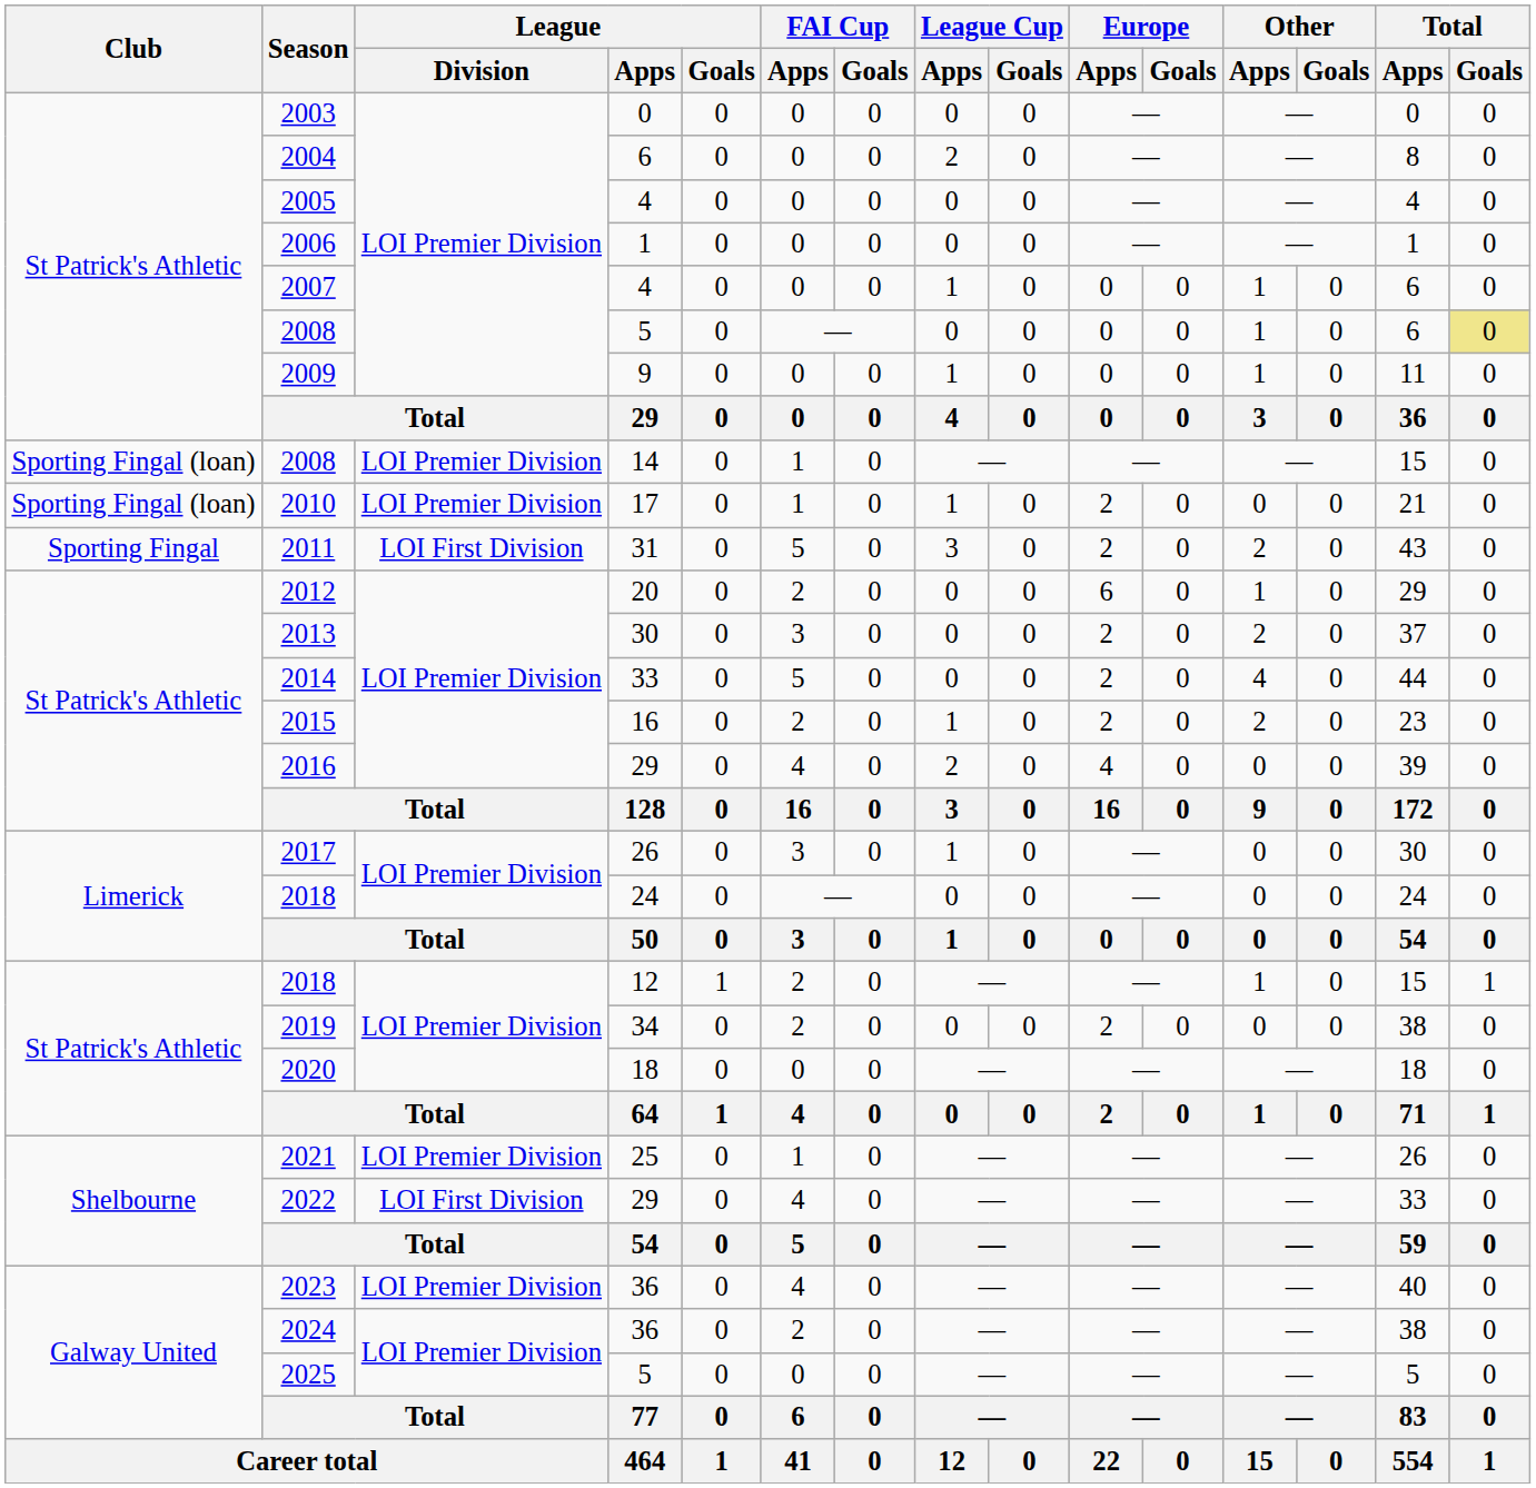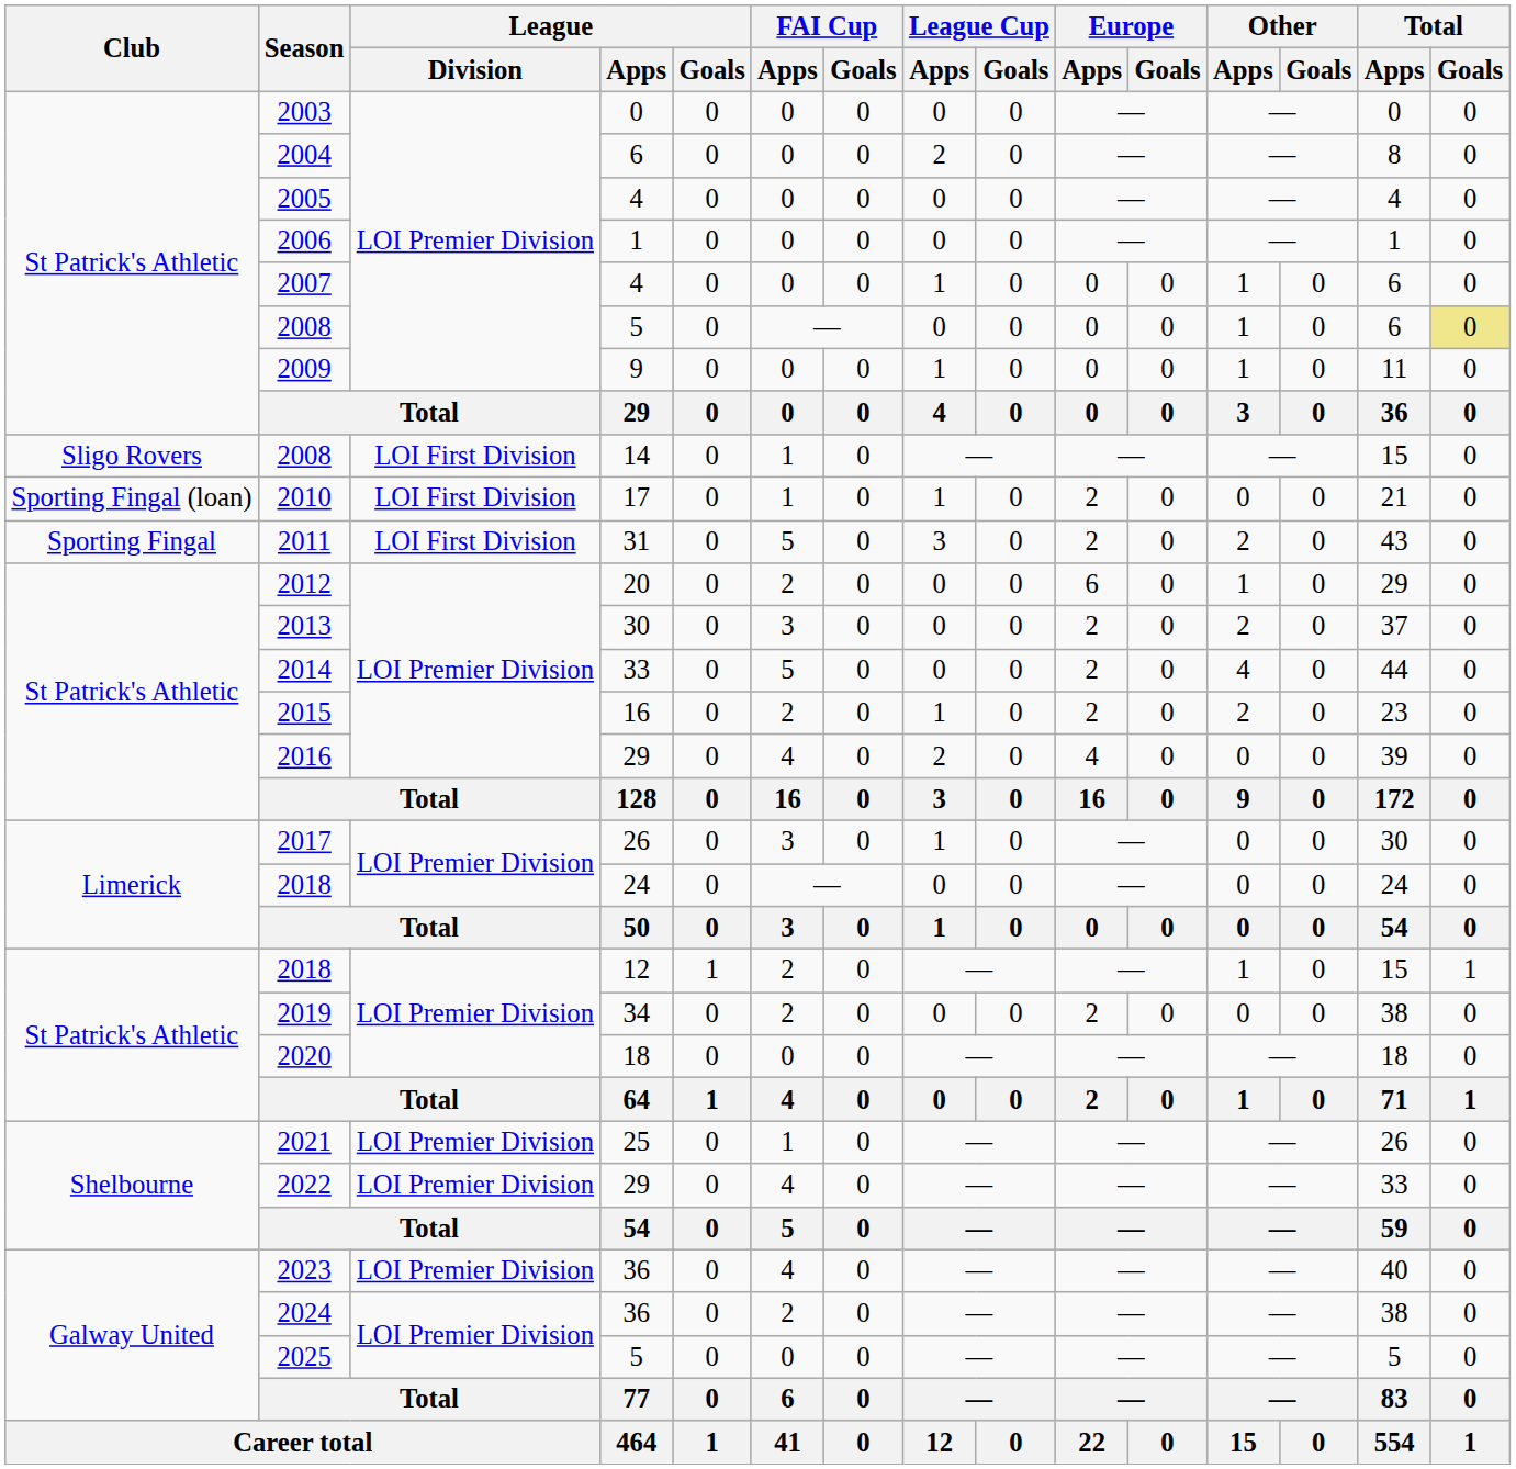 <table class="wikitable" style="text-align:center">
 <tr>
 <th rowspan="2">Club</th>
 <th rowspan="2">Season</th>
 <th colspan="3">League</th>
 <th colspan="2"><a href='#'>FAI Cup</a></th>
 <th colspan="2"><a href='#'>League Cup</a></th>
 <th colspan="2"><a href='#'>Europe</a></th>
 <th colspan="2">Other</th>
 <th colspan="2">Total</th>
 </tr>
 <tr>
 <th>Division</th>
 <th>Apps</th>
 <th>Goals</th>
 <th>Apps</th>
 <th>Goals</th>
 <th>Apps</th>
 <th>Goals</th>
 <th>Apps</th>
 <th>Goals</th>
 <th>Apps</th>
 <th>Goals</th>
 <th>Apps</th>
 <th>Goals</th>
 </tr>
 <tr>
 <td rowspan="8"><a href='#'>St Patrick's Athletic</a></td>
 <td><a href='#'>2003</a></td>
 <td rowspan="7"><a href='#'>LOI Premier Division</a></td>
 <td>0</td>
 <td>0</td>
 <td>0</td>
 <td>0</td>
 <td>0</td>
 <td>0</td>
 <td colspan="2">—</td>
 <td colspan="2">—</td>
 <td>0</td>
 <td>0</td>
 </tr>
 <tr>
 <td><a href='#'>2004</a></td>
 <td>6</td>
 <td>0</td>
 <td>0</td>
 <td>0</td>
 <td>2</td>
 <td>0</td>
 <td colspan="2">—</td>
 <td colspan="2">—</td>
 <td>8</td>
 <td>0</td>
 </tr>
 <tr>
 <td><a href='#'>2005</a></td>
 <td>4</td>
 <td>0</td>
 <td>0</td>
 <td>0</td>
 <td>0</td>
 <td>0</td>
 <td colspan="2">—</td>
 <td colspan="2">—</td>
 <td>4</td>
 <td>0</td>
 </tr>
 <tr>
 <td><a href='#'>2006</a></td>
 <td>1</td>
 <td>0</td>
 <td>0</td>
 <td>0</td>
 <td>0</td>
 <td>0</td>
 <td colspan="2">—</td>
 <td colspan="2">—</td>
 <td>1</td>
 <td>0</td>
 </tr>
 <tr>
 <td><a href='#'>2007</a></td>
 <td>4</td>
 <td>0</td>
 <td>0</td>
 <td>0</td>
 <td>1</td>
 <td>0</td>
 <td>0</td>
 <td>0</td>
 <td>1</td>
 <td>0</td>
 <td>6</td>
 <td>0</td>
 </tr>
 <tr>
 <td><a href='#'>2008</a></td>
 <td>5</td>
 <td>0</td>
 <td colspan="2">—</td>
 <td>0</td>
 <td>0</td>
 <td>0</td>
 <td>0</td>
 <td>1</td>
 <td>0</td>
 <td>6</td>
 <td style="background: khaki;">0</td>
 </tr>
 <tr>
 <td><a href='#'>2009</a></td>
 <td>9</td>
 <td>0</td>
 <td>0</td>
 <td>0</td>
 <td>1</td>
 <td>0</td>
 <td>0</td>
 <td>0</td>
 <td>1</td>
 <td>0</td>
 <td>11</td>
 <td>0</td>
 </tr>
 <tr>
 <th colspan="2">Total</th>
 <th>29</th>
 <th>0</th>
 <th>0</th>
 <th>0</th>
 <th>4</th>
 <th>0</th>
 <th>0</th>
 <th>0</th>
 <th>3</th>
 <th>0</th>
 <th>36</th>
 <th>0</th>
 </tr>
 <tr>
-<td><a href='#'>Sporting Fingal</a> (loan)</td>
+<td><a href='#'>Sligo Rovers</a></td>
 <td><a href='#'>2008</a></td>
-<td><a href='#'>LOI Premier Division</a></td>
+<td><a href='#'>LOI First Division</a></td>
 <td>14</td>
 <td>0</td>
 <td>1</td>
 <td>0</td>
 <td colspan="2">—</td>
 <td colspan="2">—</td>
 <td colspan="2">—</td>
 <td>15</td>
 <td>0</td>
 </tr>
 <tr>
 <td><a href='#'>Sporting Fingal</a> (loan)</td>
 <td><a href='#'>2010</a></td>
-<td><a href='#'>LOI Premier Division</a></td>
+<td><a href='#'>LOI First Division</a></td>
 <td>17</td>
 <td>0</td>
 <td>1</td>
 <td>0</td>
 <td>1</td>
 <td>0</td>
 <td>2</td>
 <td>0</td>
 <td>0</td>
 <td>0</td>
 <td>21</td>
 <td>0</td>
 </tr>
 <tr>
 <td><a href='#'>Sporting Fingal</a></td>
 <td><a href='#'>2011</a></td>
 <td><a href='#'>LOI First Division</a></td>
 <td>31</td>
 <td>0</td>
 <td>5</td>
 <td>0</td>
 <td>3</td>
 <td>0</td>
 <td>2</td>
 <td>0</td>
 <td>2</td>
 <td>0</td>
 <td>43</td>
 <td>0</td>
 </tr>
 <tr>
 <td rowspan="6"><a href='#'>St Patrick's Athletic</a></td>
 <td><a href='#'>2012</a></td>
 <td rowspan="5"><a href='#'>LOI Premier Division</a></td>
 <td>20</td>
 <td>0</td>
 <td>2</td>
 <td>0</td>
 <td>0</td>
 <td>0</td>
 <td>6</td>
 <td>0</td>
 <td>1</td>
 <td>0</td>
 <td>29</td>
 <td>0</td>
 </tr>
 <tr>
 <td><a href='#'>2013</a></td>
 <td>30</td>
 <td>0</td>
 <td>3</td>
 <td>0</td>
 <td>0</td>
 <td>0</td>
 <td>2</td>
 <td>0</td>
 <td>2</td>
 <td>0</td>
 <td>37</td>
 <td>0</td>
 </tr>
 <tr>
 <td><a href='#'>2014</a></td>
 <td>33</td>
 <td>0</td>
 <td>5</td>
 <td>0</td>
 <td>0</td>
 <td>0</td>
 <td>2</td>
 <td>0</td>
 <td>4</td>
 <td>0</td>
 <td>44</td>
 <td>0</td>
 </tr>
 <tr>
 <td><a href='#'>2015</a></td>
 <td>16</td>
 <td>0</td>
 <td>2</td>
 <td>0</td>
 <td>1</td>
 <td>0</td>
 <td>2</td>
 <td>0</td>
 <td>2</td>
 <td>0</td>
 <td>23</td>
 <td>0</td>
 </tr>
 <tr>
 <td><a href='#'>2016</a></td>
 <td>29</td>
 <td>0</td>
 <td>4</td>
 <td>0</td>
 <td>2</td>
 <td>0</td>
 <td>4</td>
 <td>0</td>
 <td>0</td>
 <td>0</td>
 <td>39</td>
 <td>0</td>
 </tr>
 <tr>
 <th colspan="2">Total</th>
 <th>128</th>
 <th>0</th>
 <th>16</th>
 <th>0</th>
 <th>3</th>
 <th>0</th>
 <th>16</th>
 <th>0</th>
 <th>9</th>
 <th>0</th>
 <th>172</th>
 <th>0</th>
 </tr>
 <tr>
 <td rowspan="3" valign=centre><a href='#'>Limerick</a></td>
 <td><a href='#'>2017</a></td>
 <td rowspan="2"><a href='#'>LOI Premier Division</a></td>
 <td>26</td>
 <td>0</td>
 <td>3</td>
 <td>0</td>
 <td>1</td>
 <td>0</td>
 <td colspan="2">—</td>
 <td>0</td>
 <td>0</td>
 <td>30</td>
 <td>0</td>
 </tr>
 <tr>
 <td><a href='#'>2018</a></td>
 <td>24</td>
 <td>0</td>
 <td colspan="2">—</td>
 <td>0</td>
 <td>0</td>
 <td colspan="2">—</td>
 <td>0</td>
 <td>0</td>
 <td>24</td>
 <td>0</td>
 </tr>
 <tr>
 <th colspan="2">Total</th>
 <th>50</th>
 <th>0</th>
 <th>3</th>
 <th>0</th>
 <th>1</th>
 <th>0</th>
 <th>0</th>
 <th>0</th>
 <th>0</th>
 <th>0</th>
 <th>54</th>
 <th>0</th>
 </tr>
 <tr>
 <td rowspan="4"><a href='#'>St Patrick's Athletic</a></td>
 <td><a href='#'>2018</a></td>
 <td rowspan="3"><a href='#'>LOI Premier Division</a></td>
 <td>12</td>
 <td>1</td>
 <td>2</td>
 <td>0</td>
 <td colspan="2">—</td>
 <td colspan="2">—</td>
 <td>1</td>
 <td>0</td>
 <td>15</td>
 <td>1</td>
 </tr>
 <tr>
 <td><a href='#'>2019</a></td>
 <td>34</td>
 <td>0</td>
 <td>2</td>
 <td>0</td>
 <td>0</td>
 <td>0</td>
 <td>2</td>
 <td>0</td>
 <td>0</td>
 <td>0</td>
 <td>38</td>
 <td>0</td>
 </tr>
 <tr>
 <td><a href='#'>2020</a></td>
 <td>18</td>
 <td>0</td>
 <td>0</td>
 <td>0</td>
 <td colspan="2">—</td>
 <td colspan="2">—</td>
 <td colspan="2">—</td>
 <td>18</td>
 <td>0</td>
 </tr>
 <tr>
 <th colspan="2">Total</th>
 <th>64</th>
 <th>1</th>
 <th>4</th>
 <th>0</th>
 <th>0</th>
 <th>0</th>
 <th>2</th>
 <th>0</th>
 <th>1</th>
 <th>0</th>
 <th>71</th>
 <th>1</th>
 </tr>
 <tr>
 <td rowspan="3"><a href='#'>Shelbourne</a></td>
 <td><a href='#'>2021</a></td>
 <td><a href='#'>LOI Premier Division</a></td>
 <td>25</td>
 <td>0</td>
 <td>1</td>
 <td>0</td>
 <td colspan="2">—</td>
 <td colspan="2">—</td>
 <td colspan="2">—</td>
 <td>26</td>
 <td>0</td>
 </tr>
 <tr>
 <td><a href='#'>2022</a></td>
-<td><a href='#'>LOI First Division</a></td>
+<td><a href='#'>LOI Premier Division</a></td>
 <td>29</td>
 <td>0</td>
 <td>4</td>
 <td>0</td>
 <td colspan="2">—</td>
 <td colspan="2">—</td>
 <td colspan="2">—</td>
 <td>33</td>
 <td>0</td>
 </tr>
 <tr>
 <th colspan="2">Total</th>
 <th>54</th>
 <th>0</th>
 <th>5</th>
 <th>0</th>
 <th colspan="2">—</th>
 <th colspan="2">—</th>
 <th colspan="2">—</th>
 <th>59</th>
 <th>0</th>
 </tr>
 <tr>
 <td rowspan="4"><a href='#'>Galway United</a></td>
 <td><a href='#'>2023</a></td>
 <td><a href='#'>LOI Premier Division</a></td>
 <td>36</td>
 <td>0</td>
 <td>4</td>
 <td>0</td>
 <td colspan="2">—</td>
 <td colspan="2">—</td>
 <td colspan="2">—</td>
 <td>40</td>
 <td>0</td>
 </tr>
 <tr>
 <td><a href='#'>2024</a></td>
 <td rowspan="2"><a href='#'>LOI Premier Division</a></td>
 <td>36</td>
 <td>0</td>
 <td>2</td>
 <td>0</td>
 <td colspan="2">—</td>
 <td colspan="2">—</td>
 <td colspan="2">—</td>
 <td>38</td>
 <td>0</td>
 </tr>
 <tr>
 <td><a href='#'>2025</a></td>
 <td>5</td>
 <td>0</td>
 <td>0</td>
 <td>0</td>
 <td colspan="2">—</td>
 <td colspan="2">—</td>
 <td colspan="2">—</td>
 <td>5</td>
 <td>0</td>
 </tr>
 <tr>
 <th colspan="2">Total</th>
 <th>77</th>
 <th>0</th>
 <th>6</th>
 <th>0</th>
 <th colspan="2">—</th>
 <th colspan="2">—</th>
 <th colspan="2">—</th>
 <th>83</th>
 <th>0</th>
 </tr>
 <tr>
 <th colspan="3">Career total</th>
 <th>464</th>
 <th>1</th>
 <th>41</th>
 <th>0</th>
 <th>12</th>
 <th>0</th>
 <th>22</th>
 <th>0</th>
 <th>15</th>
 <th>0</th>
 <th>554</th>
 <th>1</th>
 </tr>
 </table>
